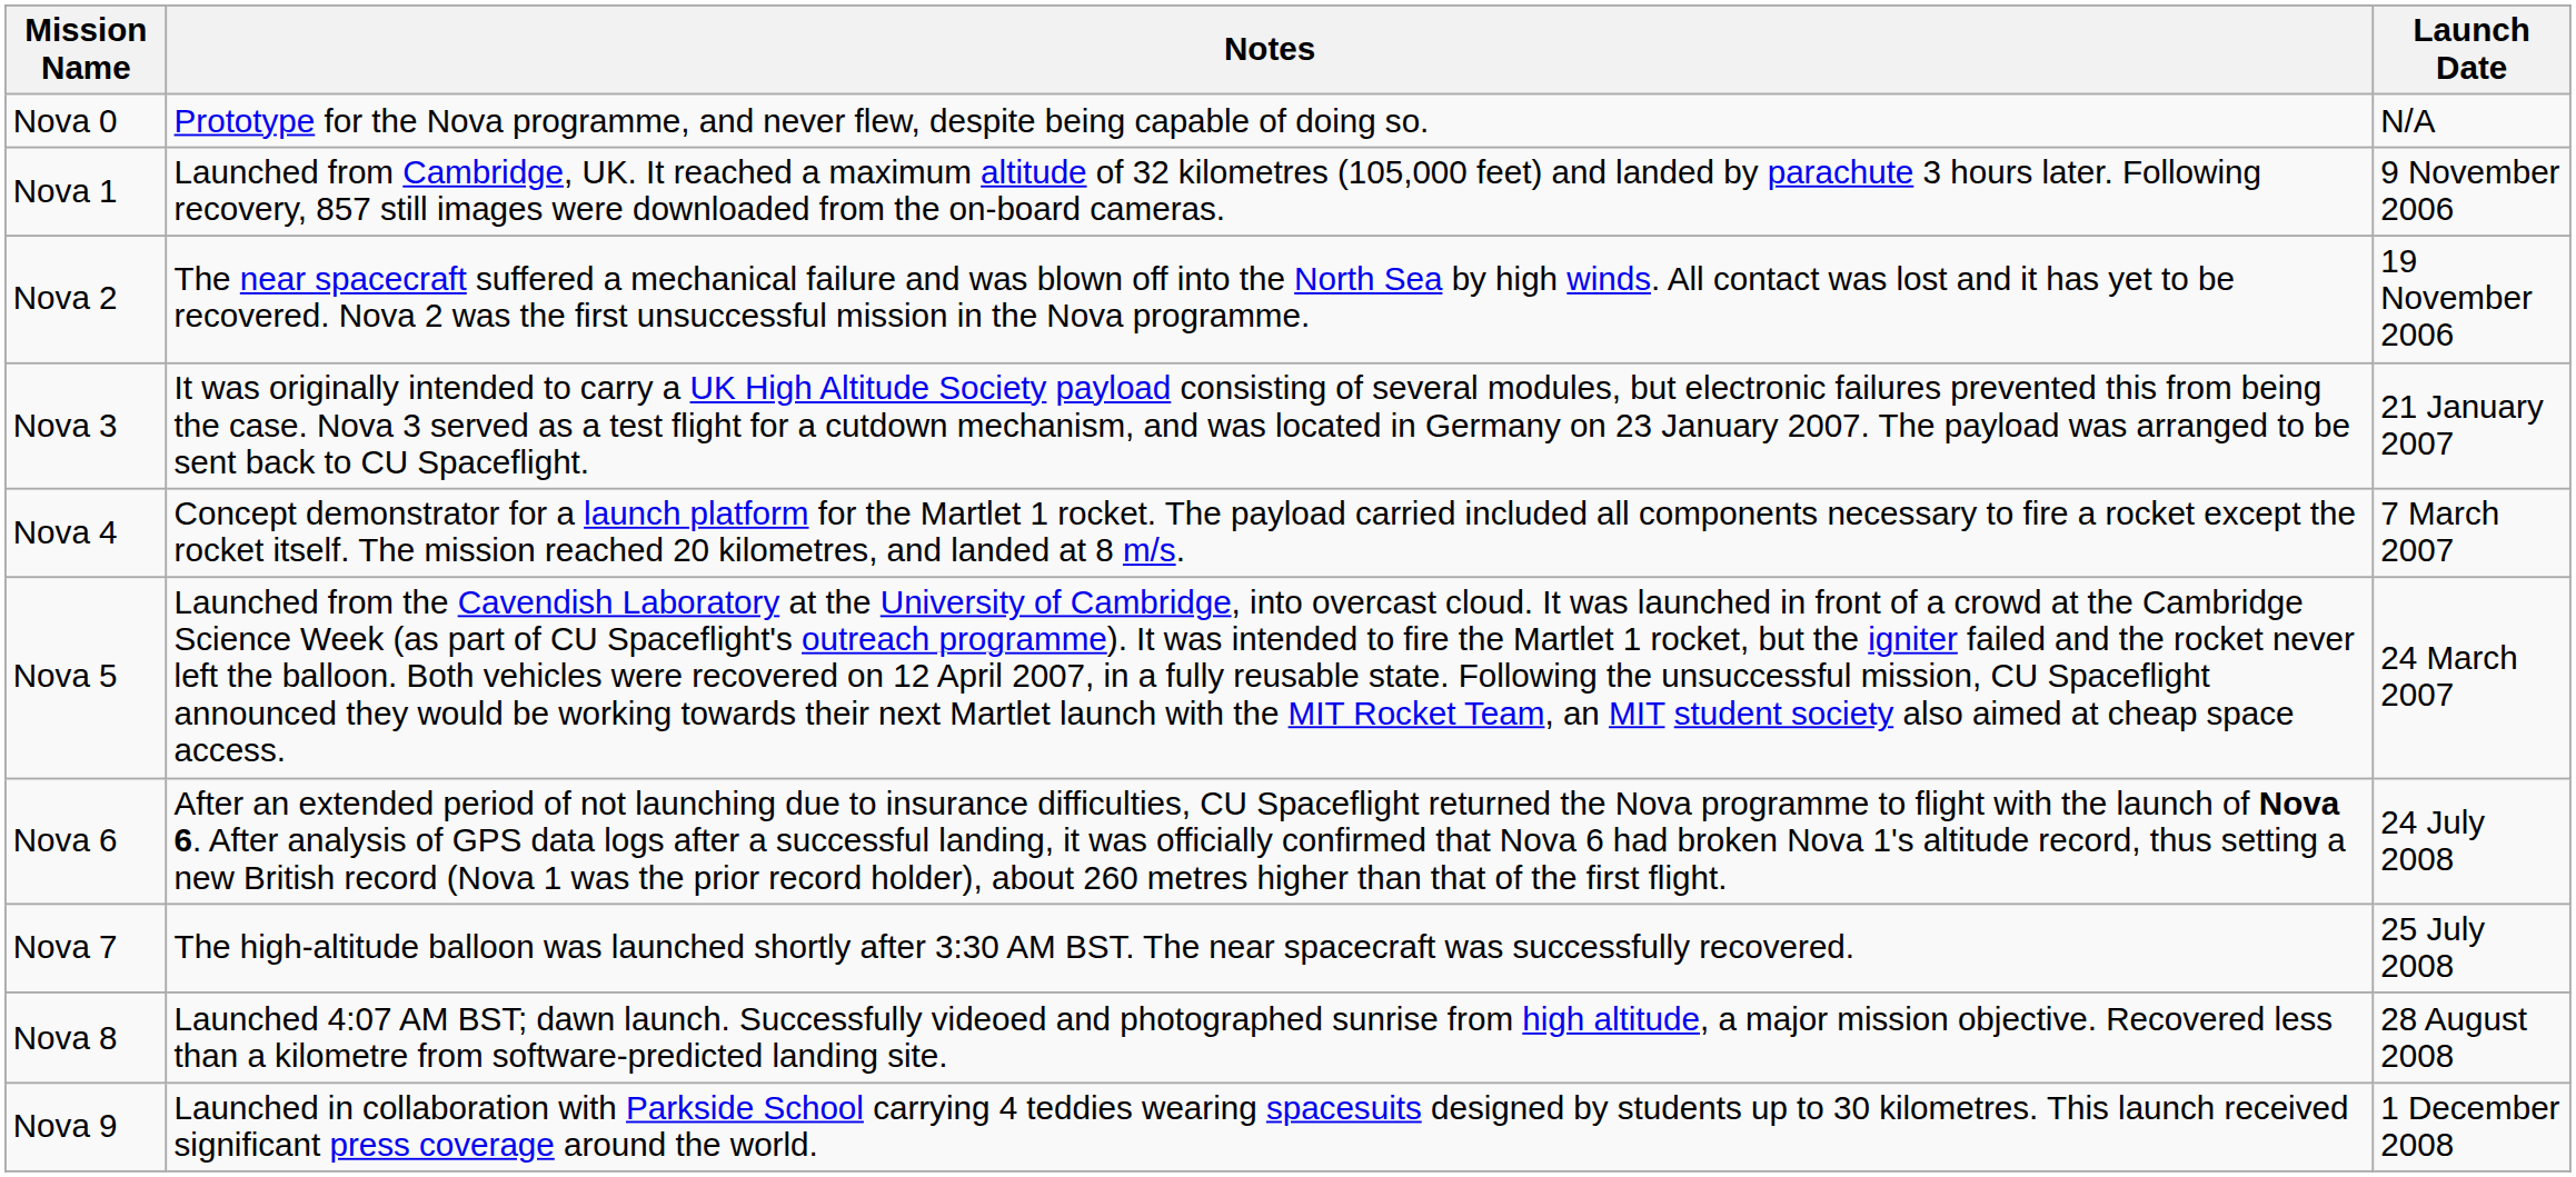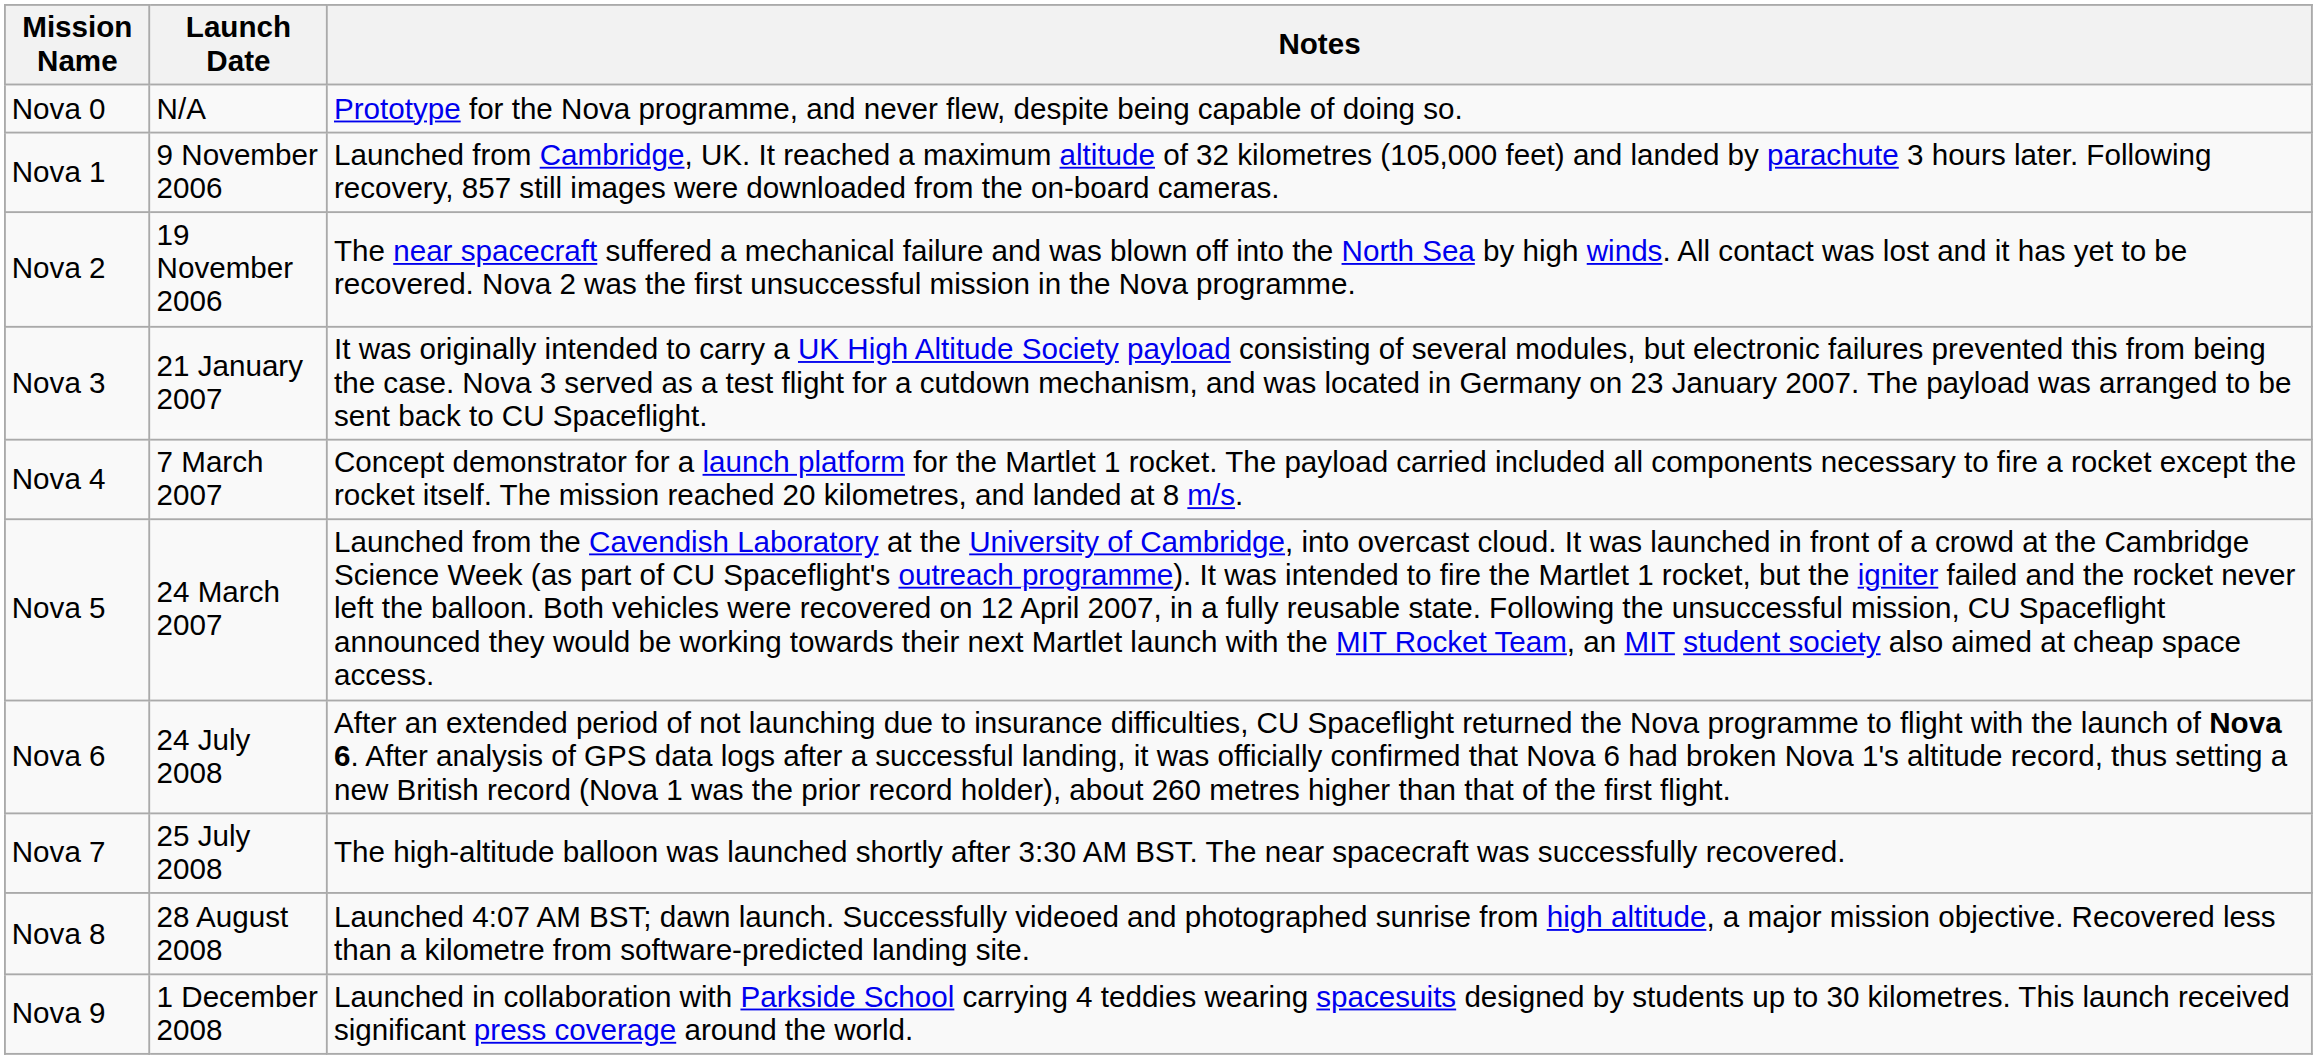 <table class="wikitable">
 <tr>
 <th>Mission Name</th>
+<th>Launch Date</th>
 <th>Notes</th>
-<th>Launch Date</th>
 </tr>
 <tr>
 <td>Nova 0</td>
+<td>N/A</td>
 <td><a href='#'>Prototype</a> for the Nova programme, and never flew, despite being capable of doing so.</td>
-<td>N/A</td>
 </tr>
 <tr>
 <td>Nova 1</td>
+<td>9 November 2006</td>
 <td>Launched from <a href='#'>Cambridge</a>, UK. It reached a maximum <a href='#'>altitude</a> of 32 kilometres (105,000 feet) and landed by <a href='#'>parachute</a> 3 hours later. Following recovery, 857 still images were downloaded from the on-board cameras.</td>
-<td>9 November 2006</td>
 </tr>
 <tr>
 <td>Nova 2</td>
+<td>19 November 2006</td>
 <td>The <a href='#'>near spacecraft</a> suffered a mechanical failure and was blown off into the <a href='#'>North Sea</a> by high <a href='#'>winds</a>. All contact was lost and it has yet to be recovered. Nova 2 was the first unsuccessful mission in the Nova programme.</td>
-<td>19 November 2006</td>
 </tr>
 <tr>
 <td>Nova 3</td>
+<td>21 January 2007</td>
 <td>It was originally intended to carry a <a href='#'>UK High Altitude Society</a> <a href='#'>payload</a> consisting of several modules, but electronic failures prevented this from being the case. Nova 3 served as a test flight for a cutdown mechanism, and was located in Germany on 23 January 2007. The payload was arranged to be sent back to CU Spaceflight.</td>
-<td>21 January 2007</td>
 </tr>
 <tr>
 <td>Nova 4</td>
+<td>7 March 2007</td>
 <td>Concept demonstrator for a <a href='#'>launch platform</a> for the Martlet 1 rocket. The payload carried included all components necessary to fire a rocket except the rocket itself. The mission reached 20 kilometres, and landed at 8 <a href='#'>m/s</a>.</td>
-<td>7 March 2007</td>
 </tr>
 <tr>
 <td>Nova 5</td>
+<td>24 March 2007</td>
 <td>Launched from the <a href='#'>Cavendish Laboratory</a> at the <a href='#'>University of Cambridge</a>, into overcast cloud. It was launched in front of a crowd at the Cambridge Science Week (as part of CU Spaceflight's <a href='#'>outreach programme</a>). It was intended to fire the Martlet 1 rocket, but the <a href='#'>igniter</a> failed and the rocket never left the balloon. Both vehicles were recovered on 12 April 2007, in a fully reusable state. Following the unsuccessful mission, CU Spaceflight announced they would be working towards their next Martlet launch with the <a href='#'>MIT Rocket Team</a>, an <a href='#'>MIT</a> <a href='#'>student society</a> also aimed at cheap space access.</td>
-<td>24 March 2007</td>
 </tr>
 <tr>
 <td>Nova 6</td>
+<td>24 July 2008</td>
 <td>After an extended period of not launching due to insurance difficulties, CU Spaceflight returned the Nova programme to flight with the launch of <strong>Nova 6</strong>. After analysis of GPS data logs after a successful landing, it was officially confirmed that Nova 6 had broken Nova 1's altitude record, thus setting a new British record (Nova 1 was the prior record holder), about 260 metres higher than that of the first flight.</td>
-<td>24 July 2008</td>
 </tr>
 <tr>
 <td>Nova 7</td>
+<td>25 July 2008</td>
 <td>The high-altitude balloon was launched shortly after 3:30 AM BST. The near spacecraft was successfully recovered.</td>
-<td>25 July 2008</td>
 </tr>
 <tr>
 <td>Nova 8</td>
+<td>28 August 2008</td>
 <td>Launched 4:07 AM BST; dawn launch. Successfully videoed and photographed sunrise from <a href='#'>high altitude</a>, a major mission objective. Recovered less than a kilometre from software-predicted landing site.</td>
-<td>28 August 2008</td>
 </tr>
 <tr>
 <td>Nova 9</td>
+<td>1 December 2008</td>
 <td>Launched in collaboration with <a href='#'>Parkside School</a> carrying 4 teddies wearing <a href='#'>spacesuits</a> designed by students up to 30 kilometres. This launch received significant <a href='#'>press coverage</a> around the world.</td>
-<td>1 December 2008</td>
 </tr>
 </table>
